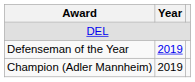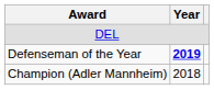 <table class="wikitable">
 <tr>
 <th>Award</th>
 <th>Year</th>
 <th></th>
 </tr>
 <tr ALIGN="center" bgcolor="#e0e0e0">
 <td colspan="3"><a href='#'>DEL</a></td>
 </tr>
 <tr>
 <td>Defenseman of the Year</td>
-<td><a href='#'>2019</a></td>
+<td><strong><a href='#'>2019</a></strong></td>
 <td></td>
 </tr>
 <tr>
 <td>Champion (Adler Mannheim)</td>
-<td>2019</td>
+<td>2018</td>
 <td></td>
 </tr>
 </table>
